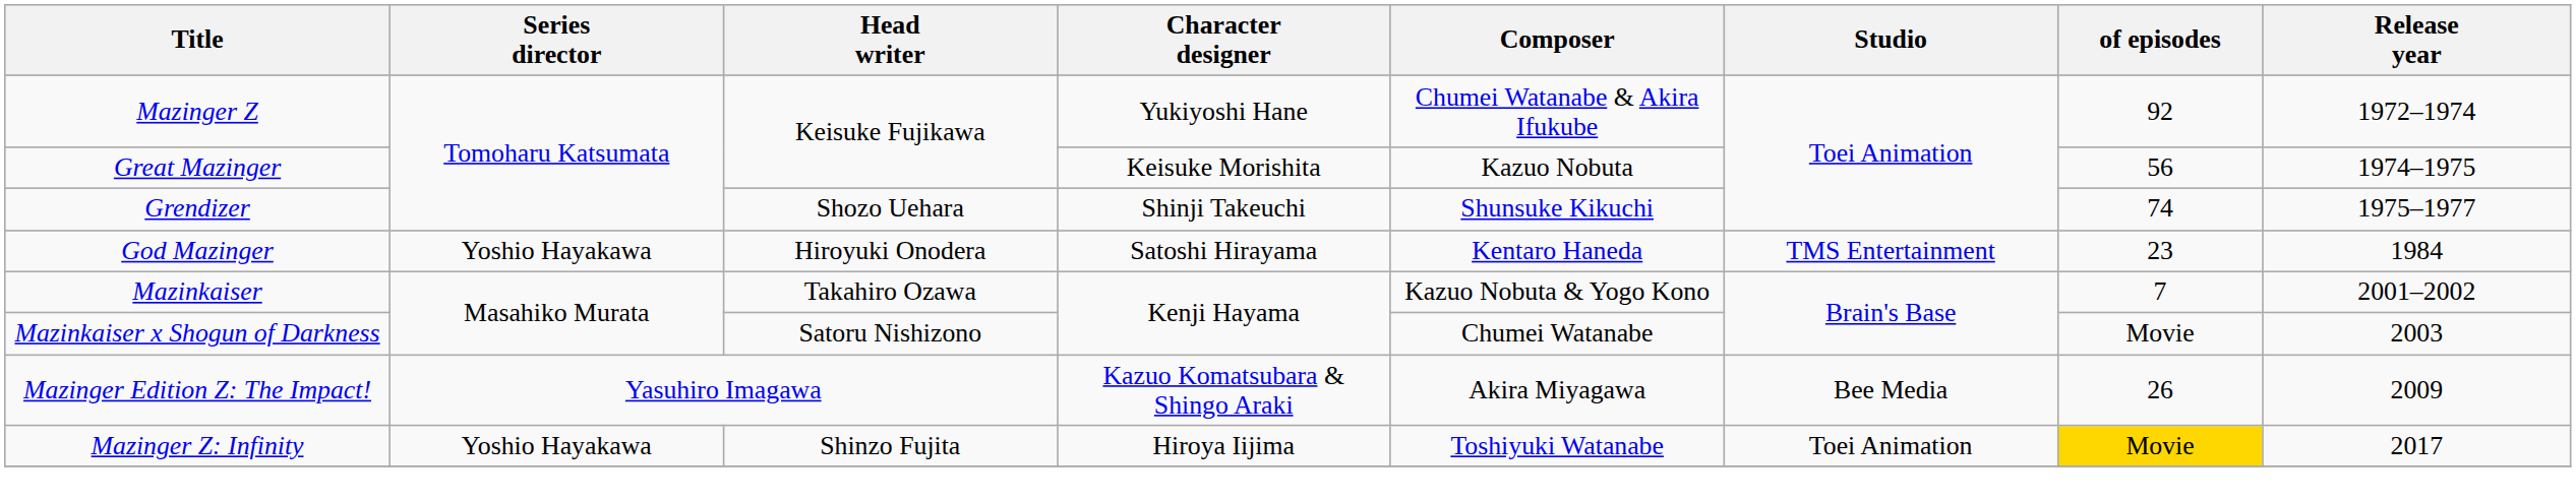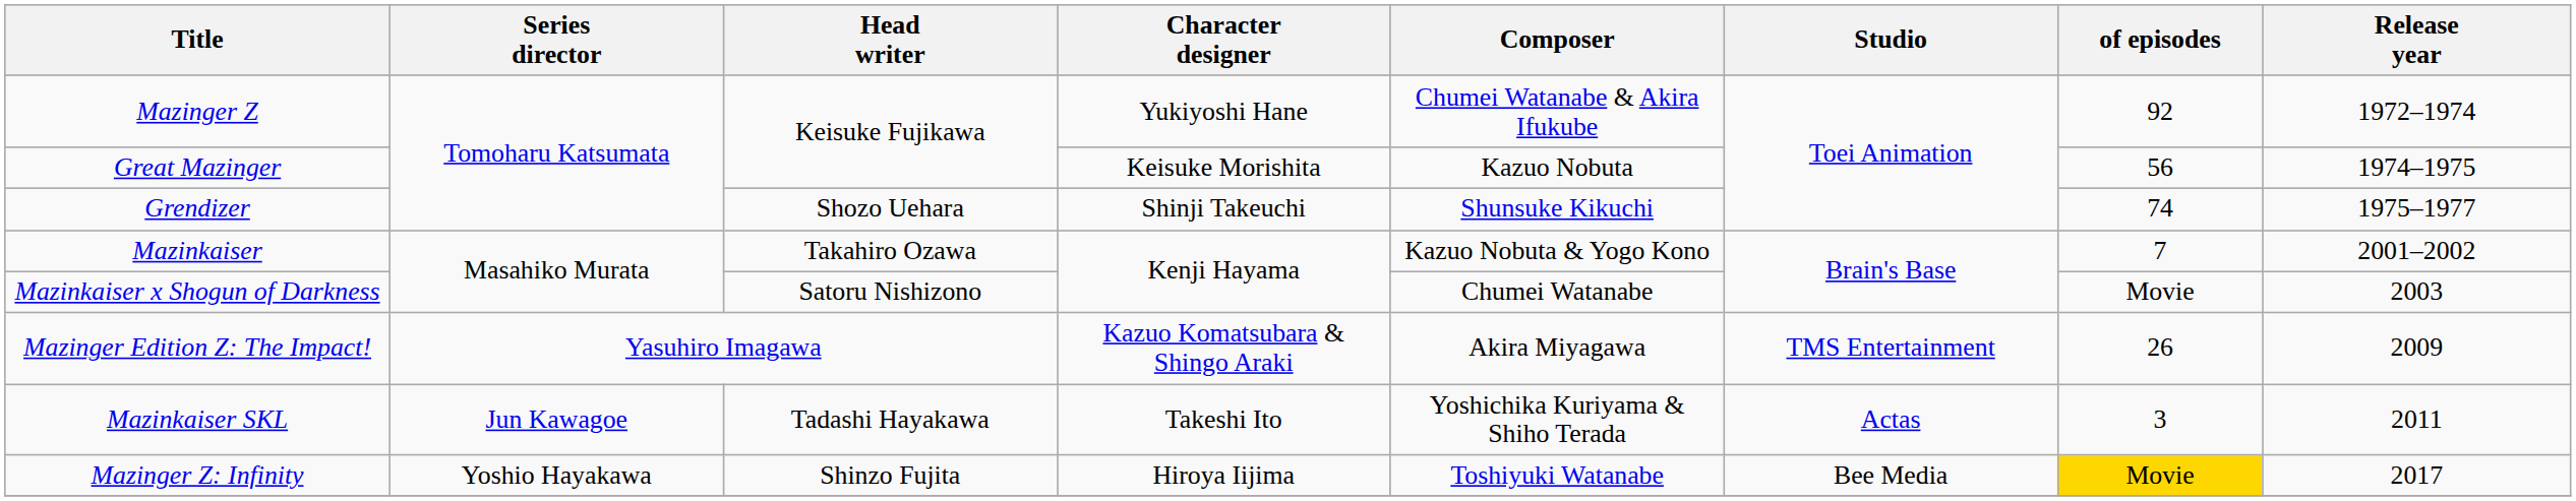 <table class="wikitable sortable" style="text-align:center; margin=auto; ">
 <tr>
 <th ! scope="col" class="unsortable">Title</th>
 <th ! style="width: 13%;" class="unsortable">Series<br>director</th>
 <th ! style="width: 13%;" class="unsortable">Head<br>writer</th>
 <th ! style="width: 13%;" class="unsortable">Character<br>designer</th>
 <th ! style="width: 13%;" class="unsortable">Composer</th>
 <th ! style="width: 13%;" class="unsortable">Studio</th>
 <th ! style="width: 8%;"> of episodes</th>
 <th ! style="width: 12%;">Release<br>year</th>
 </tr>
 <tr>
 <td><em><a href='#'>Mazinger Z</a></em></td>
 <td rowspan="3"><a href='#'>Tomoharu Katsumata</a></td>
 <td rowspan="2">Keisuke Fujikawa</td>
 <td>Yukiyoshi Hane</td>
 <td><a href='#'>Chumei Watanabe</a> & <a href='#'>Akira Ifukube</a></td>
 <td rowspan="3"><a href='#'>Toei Animation</a></td>
 <td>92</td>
 <td>1972–1974</td>
 </tr>
 <tr>
 <td><em><a href='#'>Great Mazinger</a></em></td>
 <td>Keisuke Morishita</td>
 <td>Kazuo Nobuta</td>
 <td>56</td>
 <td>1974–1975</td>
 </tr>
 <tr>
 <td><em><a href='#'>Grendizer</a></em></td>
 <td>Shozo Uehara</td>
 <td>Shinji Takeuchi</td>
 <td><a href='#'>Shunsuke Kikuchi</a></td>
 <td>74</td>
 <td>1975–1977</td>
 </tr>
 <tr>
-<td><em><a href='#'>God Mazinger</a></em></td>
-<td>Yoshio Hayakawa</td>
-<td>Hiroyuki Onodera</td>
-<td>Satoshi Hirayama</td>
-<td><a href='#'>Kentaro Haneda</a></td>
-<td><a href='#'>TMS Entertainment</a></td>
-<td>23</td>
-<td>1984</td>
-</tr>
-<tr>
 <td><em><a href='#'>Mazinkaiser</a></em></td>
 <td rowspan="2">Masahiko Murata</td>
 <td>Takahiro Ozawa</td>
 <td rowspan="2">Kenji Hayama</td>
 <td>Kazuo Nobuta & Yogo Kono</td>
 <td rowspan="2"><a href='#'>Brain's Base</a></td>
 <td>7</td>
 <td>2001–2002</td>
 </tr>
 <tr>
 <td><em><a href='#'>Mazinkaiser x Shogun of Darkness</a></em></td>
 <td>Satoru Nishizono</td>
 <td>Chumei Watanabe</td>
 <td>Movie</td>
 <td>2003</td>
 </tr>
 <tr>
 <td><em><a href='#'>Mazinger Edition Z: The Impact!</a></em></td>
 <td colspan="2"><a href='#'>Yasuhiro Imagawa</a></td>
 <td><a href='#'>Kazuo Komatsubara</a> & <a href='#'>Shingo Araki</a></td>
 <td>Akira Miyagawa</td>
-<td>Bee Media</td>
+<td><a href='#'>TMS Entertainment</a></td>
 <td>26</td>
 <td>2009</td>
+</tr>
+<tr>
+<td><em><a href='#'>Mazinkaiser SKL</a></em></td>
+<td><a href='#'>Jun Kawagoe</a></td>
+<td>Tadashi Hayakawa</td>
+<td>Takeshi Ito</td>
+<td>Yoshichika Kuriyama & Shiho Terada</td>
+<td><a href='#'>Actas</a></td>
+<td>3</td>
+<td>2011</td>
 </tr>
 <tr>
 <td><em><a href='#'>Mazinger Z: Infinity</a></em></td>
 <td>Yoshio Hayakawa</td>
 <td>Shinzo Fujita</td>
 <td>Hiroya Iijima</td>
 <td><a href='#'>Toshiyuki Watanabe</a></td>
-<td>Toei Animation</td>
+<td>Bee Media</td>
 <td style="background: gold;">Movie</td>
 <td>2017</td>
 </tr>
 <tr>
 </tr>
 </table>
